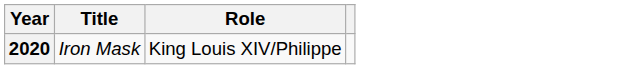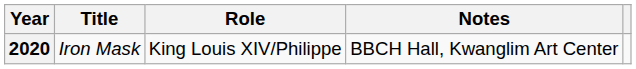 <table class="wikitable  plainrowheaders">
 <tr>
 <th scope="col">Year</th>
 <th scope="col">Title</th>
 <th scope="col">Role</th>
+<th scope="col">Notes</th>
 <th scope="col" class="unsortable"></th>
 </tr>
 <tr>
 <th scope="row">2020</th>
 <td><em>Iron Mask</em></td>
 <td>King Louis XIV/Philippe</td>
+<td>BBCH Hall, Kwanglim Art Center</td>
 <td></td>
 </tr>
 </table>
